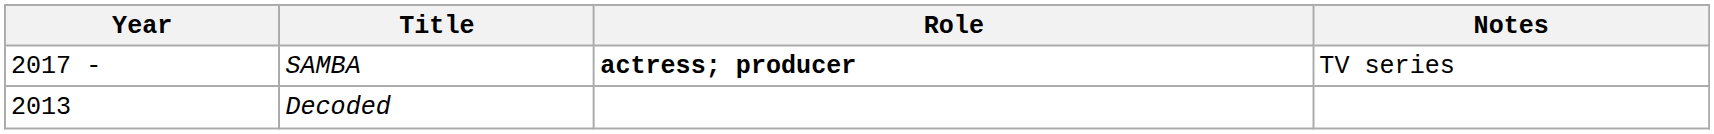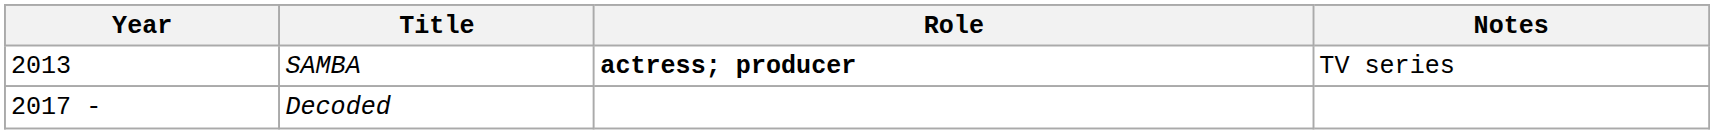 <table class="wikitable plainrowheaders" style="width:100%; margin:auto; background:#fff;">
 <tr>
 <th>Year</th>
 <th>Title</th>
 <th>Role</th>
 <th>Notes</th>
 </tr>
 <tr>
-<td>2017 -</td>
+<td>2013</td>
 <td><em>SAMBA</em></td>
 <td><strong>actress; producer</strong></td>
 <td>TV series</td>
 </tr>
 <tr>
-<td>2013</td>
+<td>2017 -</td>
 <td><em>Decoded</em></td>
 <td></td>
 <td></td>
 </tr>
 </table>
